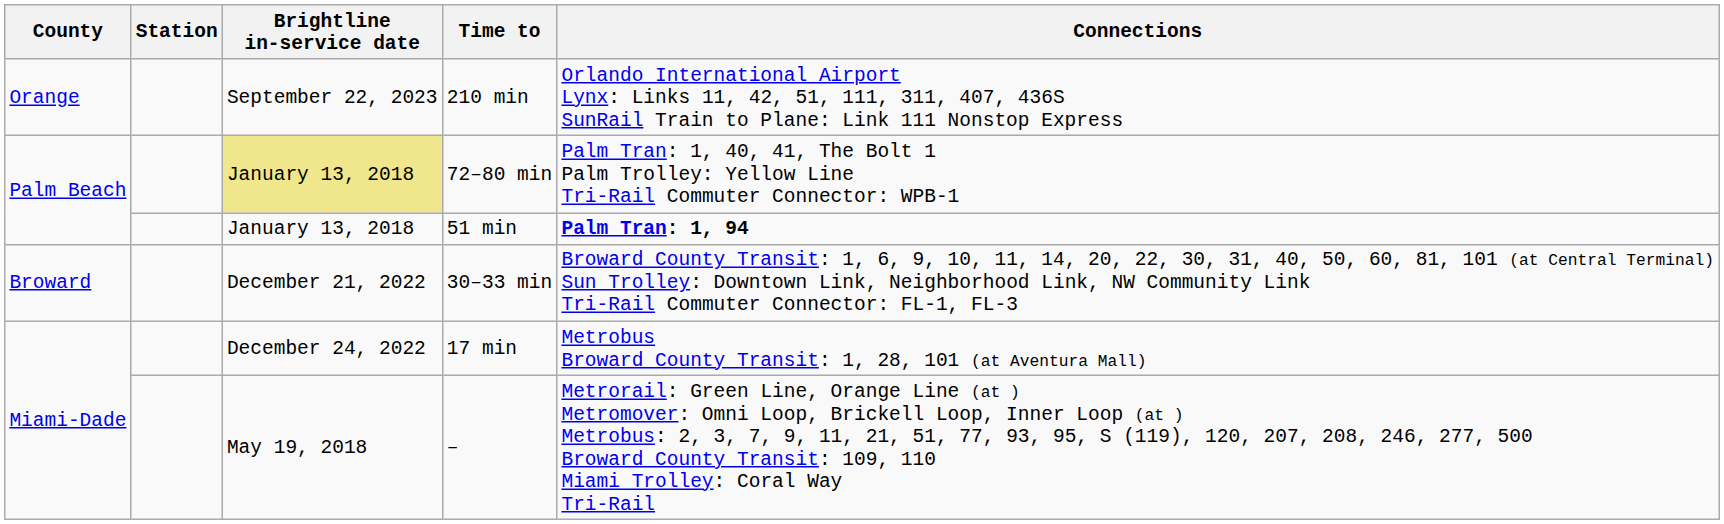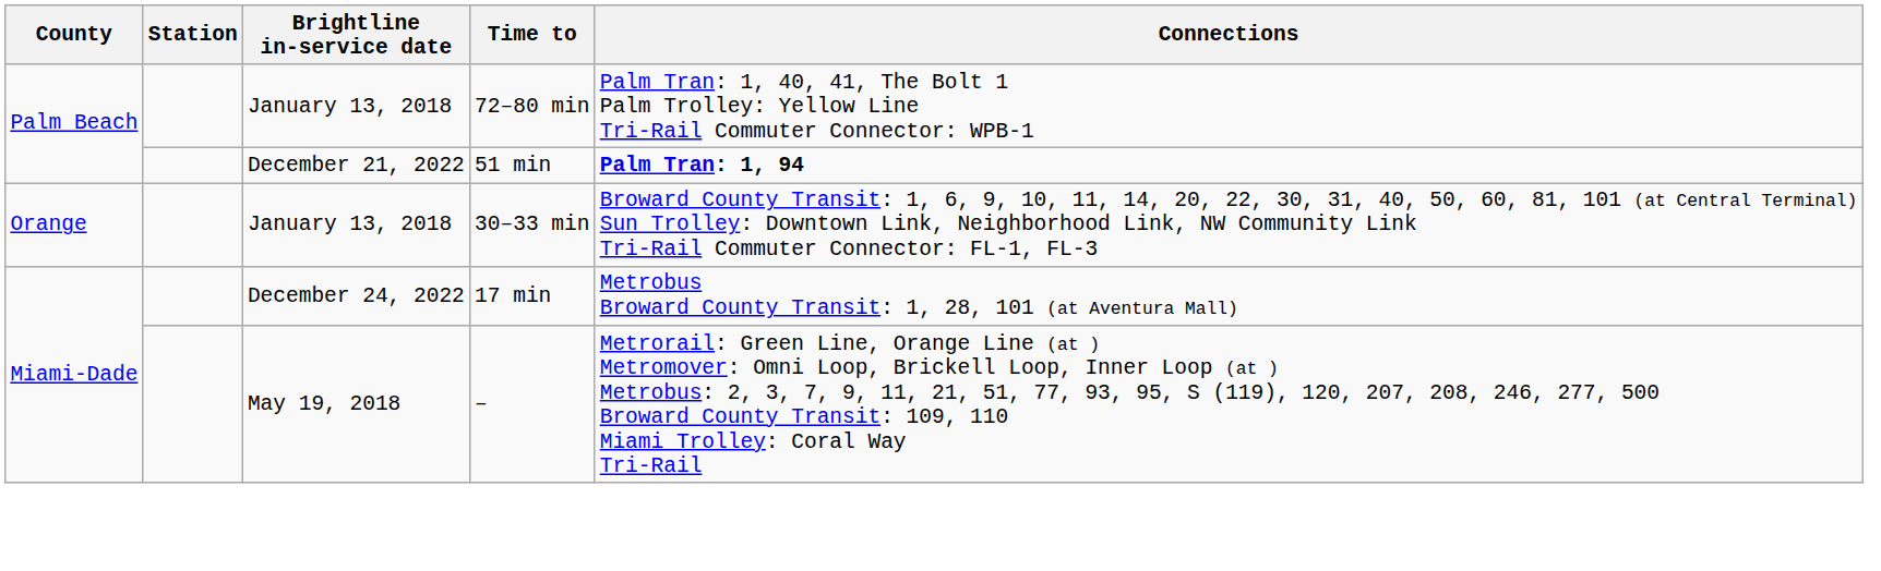 <table class="wikitable">
 <tr>
 <th>County</th>
 <th>Station</th>
 <th>Brightline <br>in-service date</th>
 <th>Time to<br></th>
 <th>Connections</th>
 </tr>
 <tr>
-<td><a href='#'>Orange</a></td>
-<td></td>
-<td>September 22, 2023</td>
-<td>210 min</td>
-<td> <a href='#'>Orlando International Airport</a><br> <a href='#'>Lynx</a>: Links 11, 42, 51, 111, 311, 407, 436S<br> <a href='#'>SunRail</a> Train to Plane: Link 111 Nonstop Express</td>
-</tr>
-<tr>
 <td rowspan="2"><a href='#'>Palm Beach</a></td>
 <td></td>
-<td style="background: khaki;">January 13, 2018</td>
+<td>January 13, 2018</td>
 <td>72–80 min</td>
 <td> <a href='#'>Palm Tran</a>: 1, 40, 41, The Bolt 1<br> Palm Trolley: Yellow Line<br> <a href='#'>Tri-Rail</a> Commuter Connector: WPB-1</td>
 </tr>
 <tr>
 <td></td>
-<td>January 13, 2018</td>
+<td>December 21, 2022</td>
 <td>51 min</td>
 <td><strong> <a href='#'>Palm Tran</a>: 1, 94</strong></td>
 </tr>
 <tr>
-<td><a href='#'>Broward</a></td>
+<td><a href='#'>Orange</a></td>
 <td></td>
-<td>December 21, 2022</td>
+<td>January 13, 2018</td>
 <td>30–33 min</td>
 <td> <a href='#'>Broward County Transit</a>: 1, 6, 9, 10, 11, 14, 20, 22, 30, 31, 40, 50, 60, 81, 101 <small>(at Central Terminal)</small><br> <a href='#'>Sun Trolley</a>: Downtown Link, Neighborhood Link, NW Community Link <br> <a href='#'>Tri-Rail</a> Commuter Connector: FL-1, FL-3</td>
 </tr>
 <tr>
 <td rowspan="2"><a href='#'>Miami-Dade</a></td>
 <td></td>
 <td>December 24, 2022</td>
 <td>17 min</td>
 <td> <a href='#'>Metrobus</a> <br> <a href='#'>Broward County Transit</a>: 1, 28, 101 <small>(at Aventura Mall)</small></td>
 </tr>
 <tr>
 <td></td>
 <td>May 19, 2018</td>
 <td>–</td>
 <td> <a href='#'>Metrorail</a>: Green Line, Orange Line <small>(at )</small><br> <a href='#'>Metromover</a>: Omni Loop, Brickell Loop, Inner Loop <small>(at )</small><br> <a href='#'>Metrobus</a>: 2, 3, 7, 9, 11, 21, 51, 77, 93, 95, S (119), 120, 207, 208, 246, 277, 500<br> <a href='#'>Broward County Transit</a>: 109, 110 <br> <a href='#'>Miami Trolley</a>: Coral Way<br> <a href='#'>Tri-Rail</a></td>
 </tr>
 </table>
